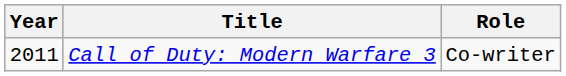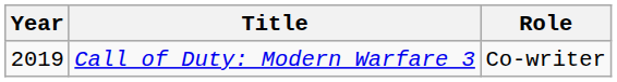 <table class="wikitable">
 <tr>
 <th>Year</th>
 <th>Title</th>
 <th>Role</th>
 </tr>
 <tr>
-<td>2011</td>
+<td>2019</td>
 <td><em><a href='#'>Call of Duty: Modern Warfare 3</a></em></td>
 <td>Co-writer</td>
 </tr>
 </table>
